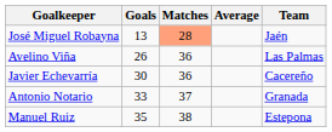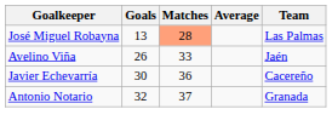 <table class="wikitable sortable">
 <tr>
 <th>Goalkeeper</th>
 <th>Goals</th>
 <th>Matches</th>
 <th>Average</th>
 <th>Team</th>
 </tr>
 <tr>
 <td> <a href='#'>José Miguel Robayna</a></td>
 <td style="text-align:center;">13</td>
 <td style="background: lightsalmon; text-align:center;">28</td>
 <td style="text-align:center;"></td>
-<td><a href='#'>Jaén</a></td>
+<td><a href='#'>Las Palmas</a></td>
 </tr>
 <tr>
 <td> <a href='#'>Avelino Viña</a></td>
 <td style="text-align:center;">26</td>
-<td style="text-align:center;">36</td>
+<td style="text-align:center;">33</td>
 <td style="text-align:center;"></td>
-<td><a href='#'>Las Palmas</a></td>
+<td><a href='#'>Jaén</a></td>
 </tr>
 <tr>
 <td> <a href='#'>Javier Echevarría</a></td>
 <td style="text-align:center;">30</td>
 <td style="text-align:center;">36</td>
 <td style="text-align:center;"></td>
 <td><a href='#'>Cacereño</a></td>
 </tr>
 <tr>
 <td> <a href='#'>Antonio Notario</a></td>
-<td style="text-align:center;">33</td>
+<td style="text-align:center;">32</td>
 <td style="text-align:center;">37</td>
 <td style="text-align:center;"></td>
 <td><a href='#'>Granada</a></td>
 </tr>
-<tr>
-<td> <a href='#'>Manuel Ruiz</a></td>
-<td style="text-align:center;">35</td>
-<td style="text-align:center;">38</td>
-<td style="text-align:center;"></td>
-<td><a href='#'>Estepona</a></td>
-</tr>
 </table>
